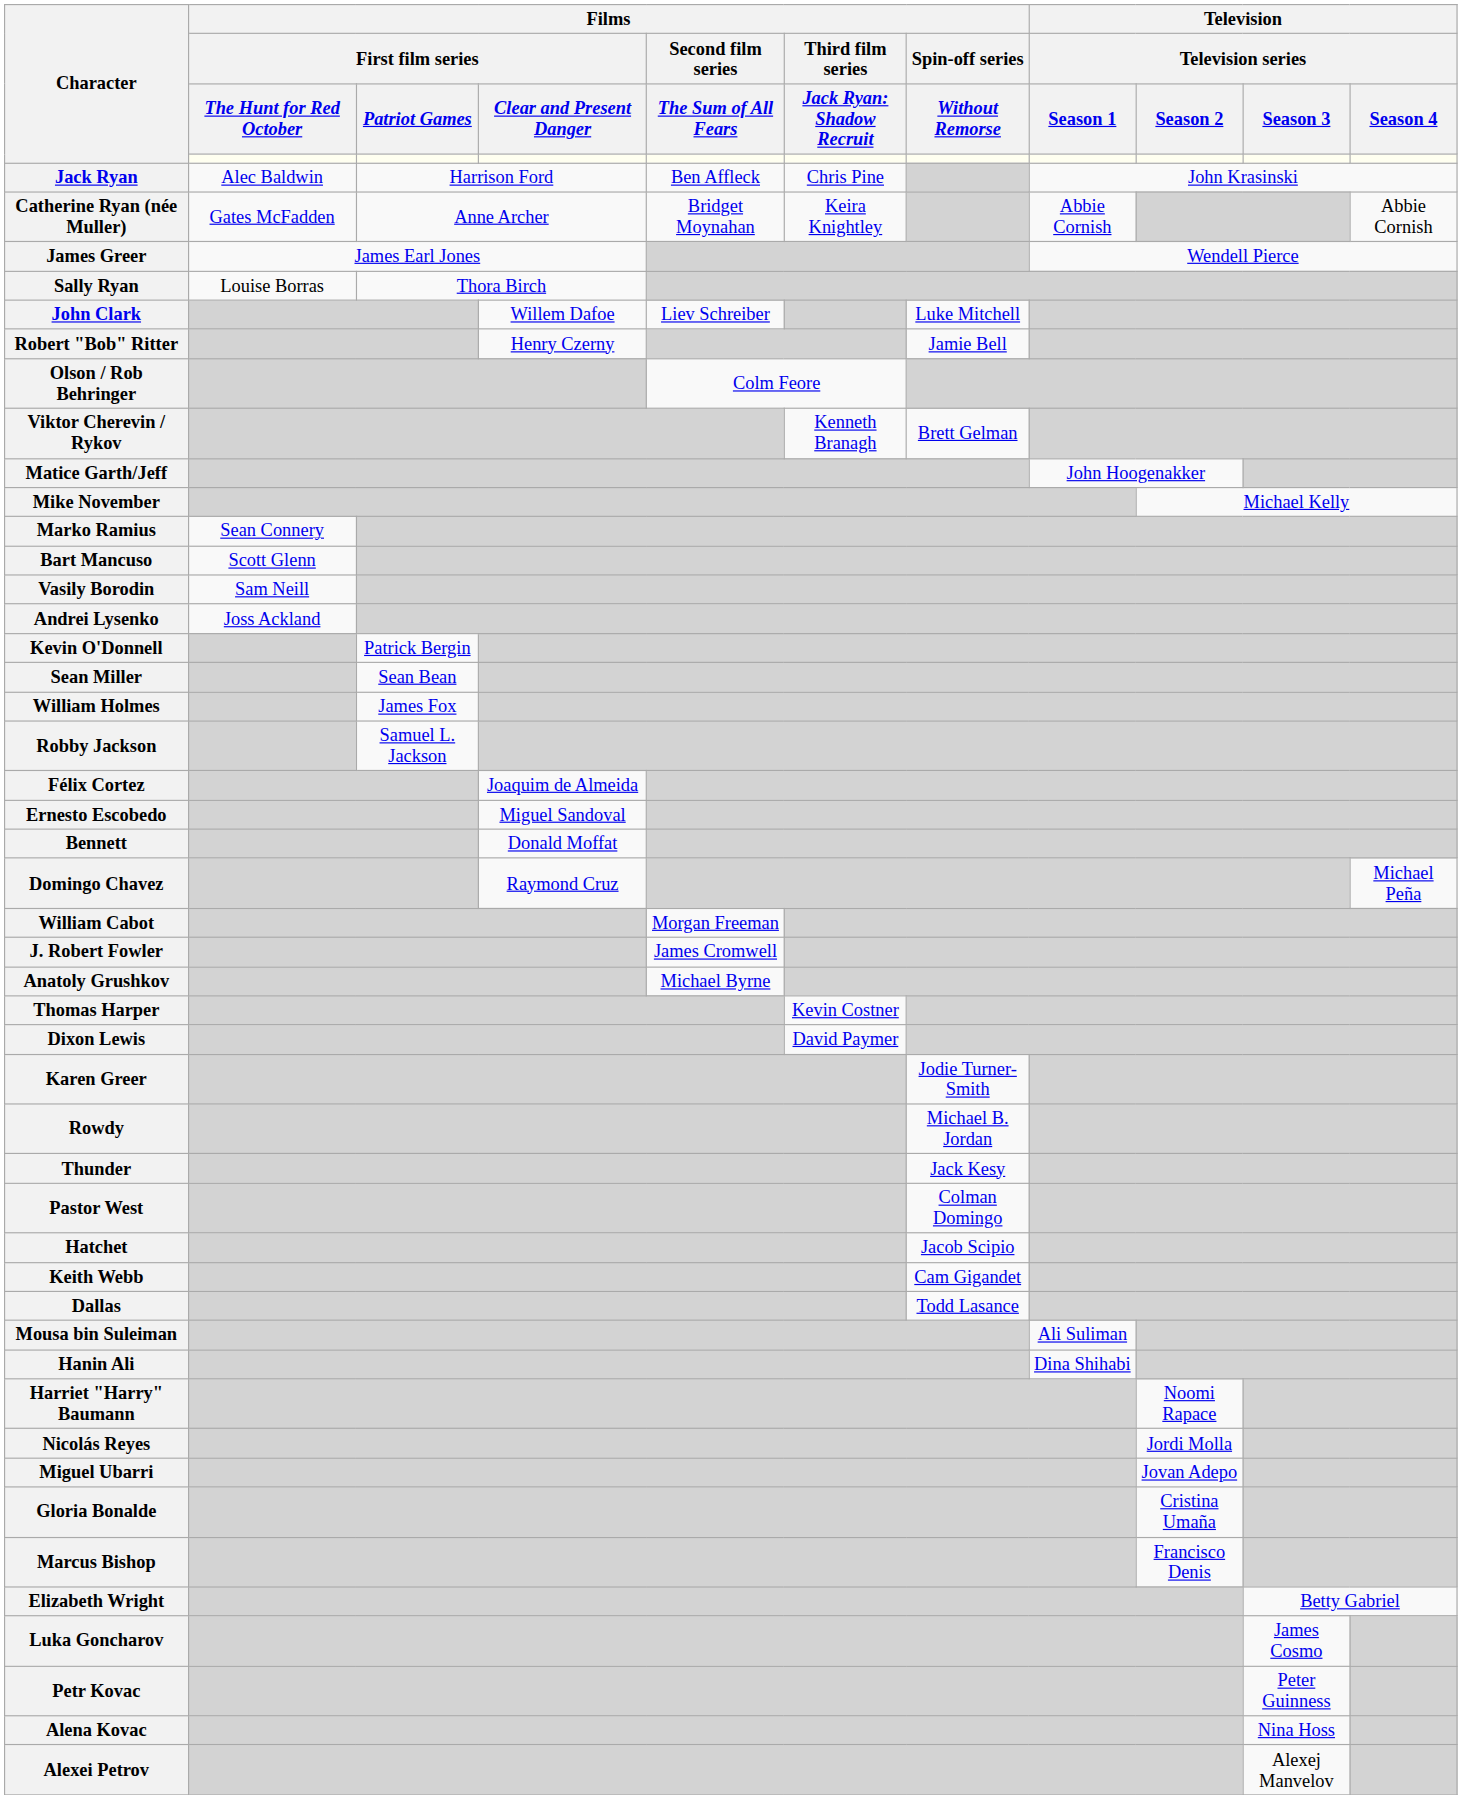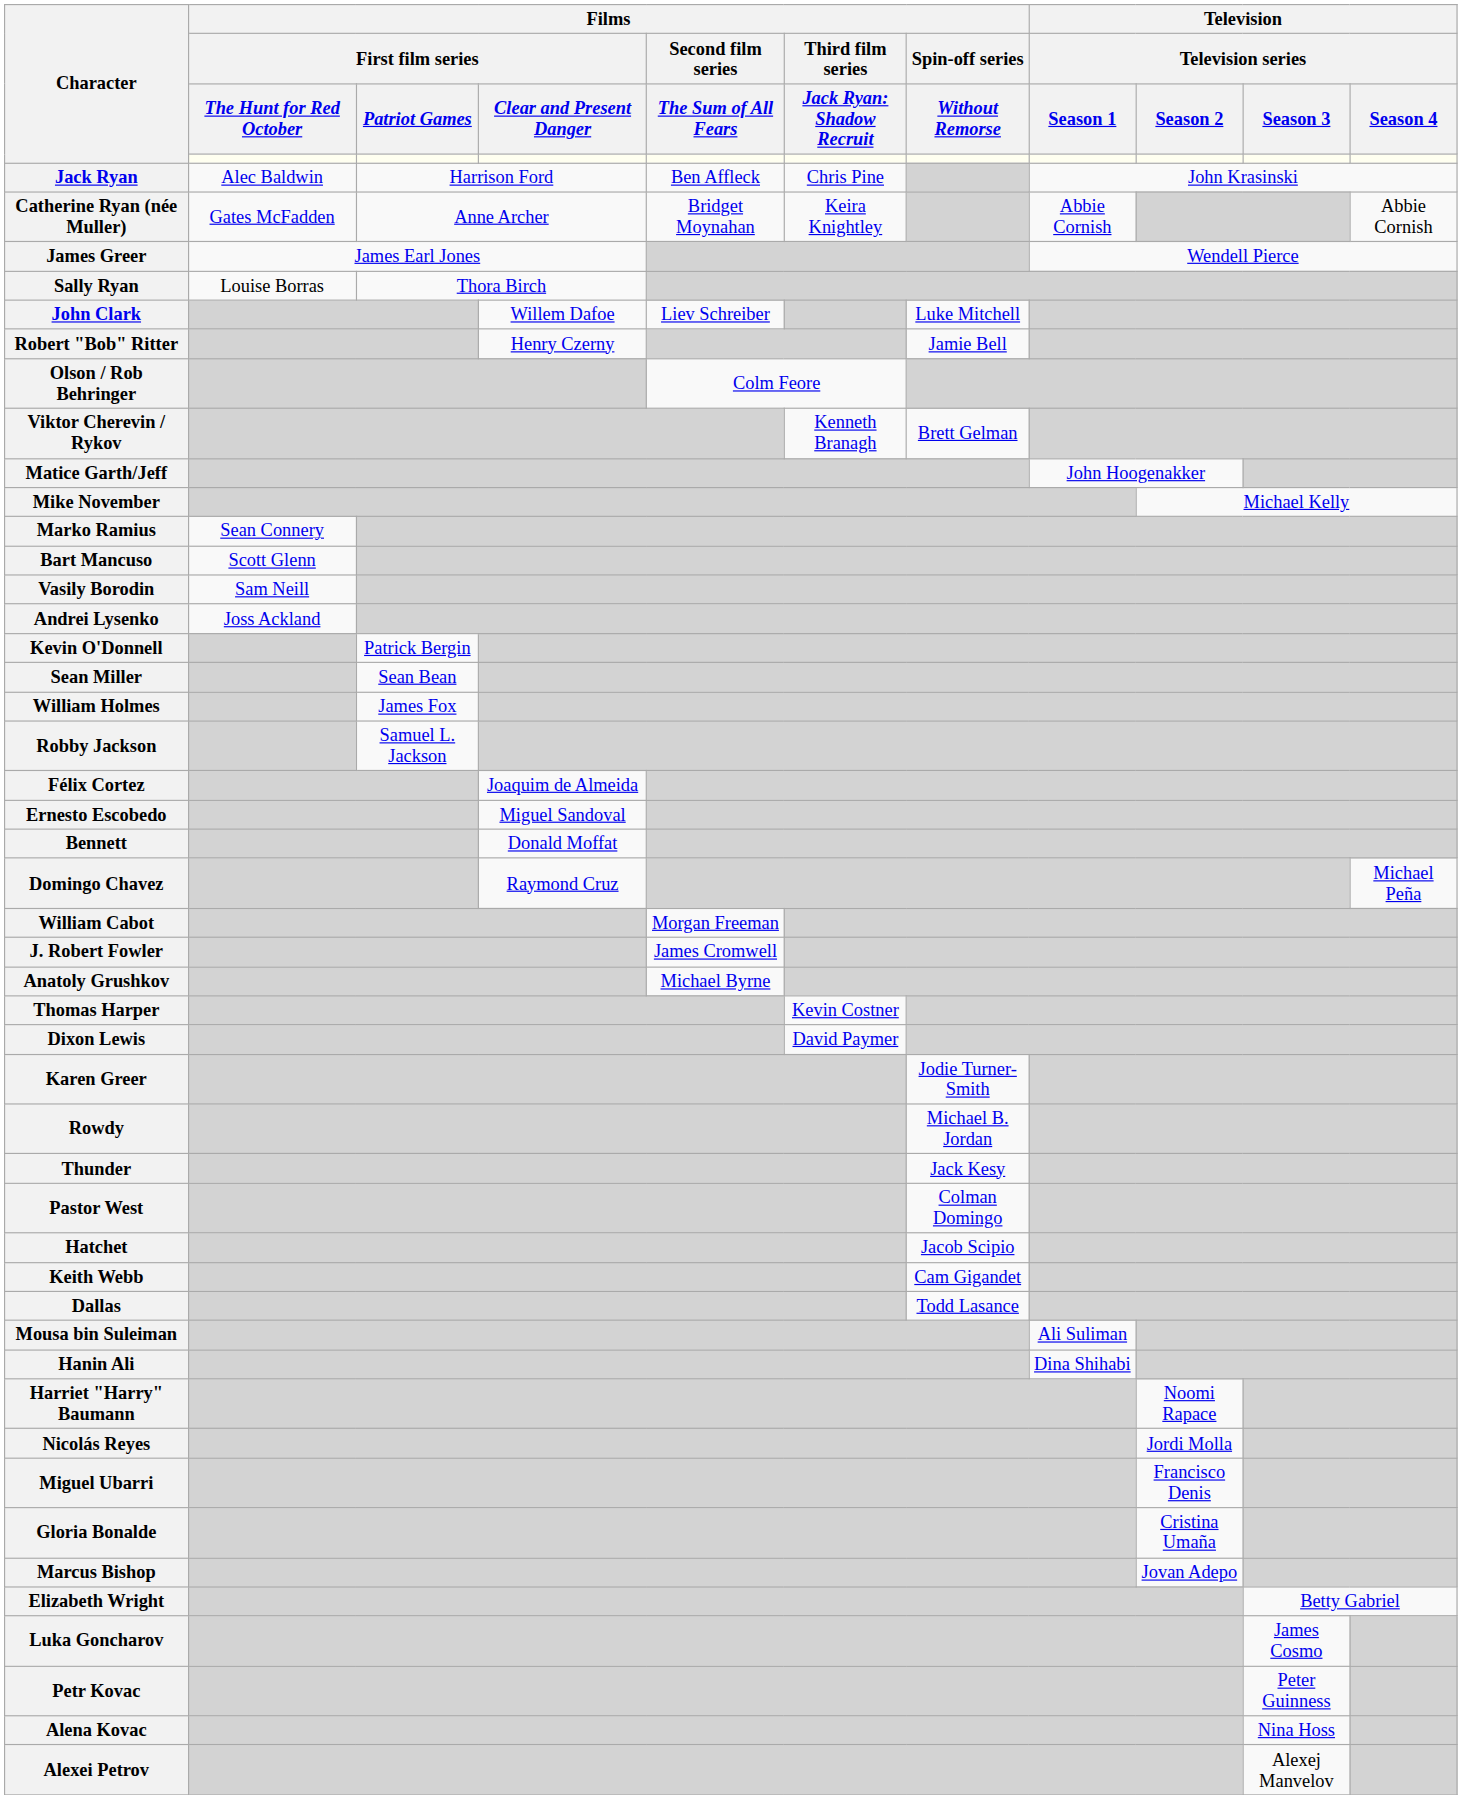 <table class="wikitable" style="text-align:center; width:100%">
 <tr>
 <th rowspan="4" style="width:12%;">Character</th>
 <th colspan="6" style="text-align:center;">Films</th>
 <th colspan="4" style="text-align:center;">Television</th>
 </tr>
 <tr>
 <th colspan="3" style="text-align:center;">First film series</th>
 <th colspan="1" style="text-align:center;">Second film series</th>
 <th colspan="1" style="text-align:center;">Third film series</th>
 <th colspan="1" style="text-align:center;">Spin-off series</th>
 <th colspan="4" style="text-align:center;">Television series</th>
 </tr>
 <tr>
 <th style="text-align:center; width:11.0%;"><a href='#'><em>The Hunt for Red October</em></a></th>
 <th style="text-align:center; width:8.0%;"><a href='#'><em>Patriot Games</em></a></th>
 <th style="text-align:center; width:11.0%;"><a href='#'><em>Clear and Present Danger</em></a></th>
 <th style="text-align:center; width:9.0%;"><a href='#'><em>The Sum of All Fears</em></a></th>
 <th style="text-align:center; width:8.0%;"><a href='#'><em>Jack Ryan:<br>Shadow Recruit</em></a></th>
 <th style="text-align:center; width:8.0%;"><a href='#'><em>Without Remorse</em></a></th>
 <th style="text-align:center; width:7.0%;"><a href='#'>Season 1</a></th>
 <th style="text-align:center; width:7.0%;"><a href='#'>Season 2</a></th>
 <th style="text-align:center; width:7.0%;"><a href='#'>Season 3</a></th>
 <th style="text-align:center; width:7.0%;"><a href='#'>Season 4</a></th>
 </tr>
 <tr>
 <th style="background-color:ivory;"><span></span></th>
 <th style="background-color:ivory;"><span></span></th>
 <th style="background-color:ivory;"><span></span></th>
 <th style="background-color:ivory;"><span></span></th>
 <th style="background-color:ivory;"><span></span></th>
 <th style="background-color:ivory;"><span></span></th>
 <th style="background-color:ivory;"><span></span></th>
 <th style="background-color:ivory;"><span></span></th>
 <th style="background-color:ivory;"><span></span></th>
 <th style="background-color:ivory;"><span></span></th>
 </tr>
 <tr>
 <th><a href='#'>Jack Ryan</a></th>
 <td><a href='#'>Alec Baldwin</a></td>
 <td colspan="2"><a href='#'>Harrison Ford</a></td>
 <td><a href='#'>Ben Affleck</a></td>
 <td><a href='#'>Chris Pine</a></td>
 <td style="background:lightgrey;"> </td>
 <td colspan="4"><a href='#'>John Krasinski</a></td>
 </tr>
 <tr>
 <th>Catherine Ryan (née Muller)</th>
 <td><a href='#'>Gates McFadden</a></td>
 <td colspan="2"><a href='#'>Anne Archer</a></td>
 <td><a href='#'>Bridget Moynahan</a></td>
 <td><a href='#'>Keira Knightley</a></td>
 <td style="background:lightgrey;"> </td>
 <td><a href='#'>Abbie Cornish</a></td>
 <td colspan="2" style="background:lightgrey;"> </td>
 <td>Abbie Cornish</td>
 </tr>
 <tr>
 <th>James Greer</th>
 <td colspan="3"><a href='#'>James Earl Jones</a></td>
 <td colspan="3" style="background:lightgrey;"> </td>
 <td colspan="4"><a href='#'>Wendell Pierce</a></td>
 </tr>
 <tr>
 <th>Sally Ryan</th>
 <td>Louise Borras</td>
 <td colspan="2"><a href='#'>Thora Birch</a></td>
 <td colspan="7" style="background:lightgrey;"> </td>
 </tr>
 <tr>
 <th><a href='#'>John Clark</a></th>
 <td colspan="2" style="background:lightgrey;"> </td>
 <td><a href='#'>Willem Dafoe</a></td>
 <td><a href='#'>Liev Schreiber</a></td>
 <td style="background:lightgrey;"> </td>
 <td><a href='#'>Luke Mitchell</a></td>
 <td colspan="4" style="background:lightgrey;"> </td>
 </tr>
 <tr>
 <th>Robert "Bob" Ritter</th>
 <td colspan="2" style="background:lightgrey;"> </td>
 <td><a href='#'>Henry Czerny</a></td>
 <td colspan="2" style="background:lightgrey;"> </td>
 <td><a href='#'>Jamie Bell</a></td>
 <td colspan="4" style="background:lightgrey;"> </td>
 </tr>
 <tr>
 <th>Olson / Rob Behringer</th>
 <td colspan="3" style="background:lightgrey;"> </td>
 <td colspan="2"><a href='#'>Colm Feore</a></td>
 <td colspan="5" style="background:lightgrey;"> </td>
 </tr>
 <tr>
 <th>Viktor Cherevin / Rykov</th>
 <td colspan="4" style="background:lightgrey;"> </td>
 <td><a href='#'>Kenneth Branagh</a></td>
 <td><a href='#'>Brett Gelman</a></td>
 <td colspan="4" style="background:lightgrey;"> </td>
 </tr>
 <tr>
 <th>Matice Garth/Jeff</th>
 <td colspan="6" style="background:lightgrey;"> </td>
 <td colspan="2"><a href='#'>John Hoogenakker</a></td>
 <td colspan="2" style="background:lightgrey;"> </td>
 </tr>
 <tr>
 <th>Mike November</th>
 <td colspan="7" style="background:lightgrey;"> </td>
 <td colspan="3"><a href='#'>Michael Kelly</a></td>
 </tr>
 <tr>
 <th>Marko Ramius</th>
 <td><a href='#'>Sean Connery</a></td>
 <td colspan="9" style="background:lightgrey;"> </td>
 </tr>
 <tr>
 <th>Bart Mancuso</th>
 <td><a href='#'>Scott Glenn</a></td>
 <td colspan="9" style="background:lightgrey;"> </td>
 </tr>
 <tr>
 <th>Vasily Borodin</th>
 <td><a href='#'>Sam Neill</a></td>
 <td colspan="9" style="background:lightgrey;"> </td>
 </tr>
 <tr>
 <th>Andrei Lysenko</th>
 <td><a href='#'>Joss Ackland</a></td>
 <td colspan="9" style="background:lightgrey;"> </td>
 </tr>
 <tr>
 <th>Kevin O'Donnell</th>
 <td style="background:lightgrey;"> </td>
 <td><a href='#'>Patrick Bergin</a></td>
 <td colspan="8" style="background:lightgrey;"> </td>
 </tr>
 <tr>
 <th>Sean Miller</th>
 <td style="background:lightgrey;"> </td>
 <td><a href='#'>Sean Bean</a></td>
 <td colspan="8" style="background:lightgrey;"> </td>
 </tr>
 <tr>
 <th>William Holmes</th>
 <td style="background:lightgrey;"> </td>
 <td><a href='#'>James Fox</a></td>
 <td colspan="8" style="background:lightgrey;"> </td>
 </tr>
 <tr>
 <th>Robby Jackson</th>
 <td style="background:lightgrey;"> </td>
 <td><a href='#'>Samuel L. Jackson</a></td>
 <td colspan="8" style="background:lightgrey;"> </td>
 </tr>
 <tr>
 <th>Félix Cortez</th>
 <td colspan="2" style="background:lightgrey;"> </td>
 <td><a href='#'>Joaquim de Almeida</a></td>
 <td colspan="7" style="background:lightgrey;"> </td>
 </tr>
 <tr>
 <th>Ernesto Escobedo</th>
 <td colspan="2" style="background:lightgrey;"> </td>
 <td><a href='#'>Miguel Sandoval</a></td>
 <td colspan="7" style="background:lightgrey;"> </td>
 </tr>
 <tr>
 <th>Bennett</th>
 <td colspan="2" style="background:lightgrey;"> </td>
 <td><a href='#'>Donald Moffat</a></td>
 <td colspan="7" style="background:lightgrey;"> </td>
 </tr>
 <tr>
 <th>Domingo Chavez</th>
 <td colspan="2" style="background:lightgrey;"> </td>
 <td><a href='#'>Raymond Cruz</a></td>
 <td colspan="6" style="background:lightgrey;"> </td>
 <td><a href='#'>Michael Peña</a></td>
 </tr>
 <tr>
 <th>William Cabot</th>
 <td colspan="3" style="background:lightgrey;"> </td>
 <td><a href='#'>Morgan Freeman</a></td>
 <td colspan="6" style="background:lightgrey;"> </td>
 </tr>
 <tr>
 <th>J. Robert Fowler</th>
 <td colspan="3" style="background:lightgrey;"> </td>
 <td><a href='#'>James Cromwell</a></td>
 <td colspan="6" style="background:lightgrey;"> </td>
 </tr>
 <tr>
 <th>Anatoly Grushkov</th>
 <td colspan="3" style="background:lightgrey;"> </td>
 <td><a href='#'>Michael Byrne</a></td>
 <td colspan="6" style="background:lightgrey;"> </td>
 </tr>
 <tr>
 <th>Thomas Harper</th>
 <td colspan="4" style="background:lightgrey;"> </td>
 <td><a href='#'>Kevin Costner</a></td>
 <td colspan="5" style="background:lightgrey;"> </td>
 </tr>
 <tr>
 <th>Dixon Lewis</th>
 <td colspan="4" style="background:lightgrey;"> </td>
 <td><a href='#'>David Paymer</a></td>
 <td colspan="5" style="background:lightgrey;"> </td>
 </tr>
 <tr>
 <th>Karen Greer</th>
 <td colspan="5" style="background:lightgrey;"> </td>
 <td><a href='#'>Jodie Turner-Smith</a></td>
 <td colspan="4" style="background:lightgrey;"> </td>
 </tr>
 <tr>
 <th>Rowdy</th>
 <td colspan="5" style="background:lightgrey;"> </td>
 <td><a href='#'>Michael B. Jordan</a></td>
 <td colspan="4" style="background:lightgrey;"> </td>
 </tr>
 <tr>
 <th>Thunder</th>
 <td colspan="5" style="background:lightgrey;"> </td>
 <td><a href='#'>Jack Kesy</a></td>
 <td colspan="4" style="background:lightgrey;"> </td>
 </tr>
 <tr>
 <th>Pastor West</th>
 <td colspan="5" style="background:lightgrey;"> </td>
 <td><a href='#'>Colman Domingo</a></td>
 <td colspan="4" style="background:lightgrey;"> </td>
 </tr>
 <tr>
 <th>Hatchet</th>
 <td colspan="5" style="background:lightgrey;"> </td>
 <td><a href='#'>Jacob Scipio</a></td>
 <td colspan="4" style="background:lightgrey;"> </td>
 </tr>
 <tr>
 <th>Keith Webb</th>
 <td colspan="5" style="background:lightgrey;"> </td>
 <td><a href='#'>Cam Gigandet</a></td>
 <td colspan="4" style="background:lightgrey;"> </td>
 </tr>
 <tr>
 <th>Dallas</th>
 <td colspan="5" style="background:lightgrey;"> </td>
 <td><a href='#'>Todd Lasance</a></td>
 <td colspan="4" style="background:lightgrey;"> </td>
 </tr>
 <tr>
 <th>Mousa bin Suleiman</th>
 <td colspan="6" style="background:lightgrey;"> </td>
 <td><a href='#'>Ali Suliman</a></td>
 <td colspan="3" style="background:lightgrey;"> </td>
 </tr>
 <tr>
 <th>Hanin Ali</th>
 <td colspan="6" style="background:lightgrey;"> </td>
 <td><a href='#'>Dina Shihabi</a></td>
 <td colspan="3" style="background:lightgrey;"> </td>
 </tr>
 <tr>
 <th>Harriet "Harry" Baumann</th>
 <td colspan="7" style="background:lightgrey;"> </td>
 <td><a href='#'>Noomi Rapace</a></td>
 <td colspan="3" style="background:lightgrey;"> </td>
 </tr>
 <tr>
 <th>Nicolás Reyes</th>
 <td colspan="7" style="background:lightgrey;"> </td>
 <td><a href='#'>Jordi Molla</a></td>
 <td colspan="3" style="background:lightgrey;"> </td>
 </tr>
 <tr>
 <th>Miguel Ubarri</th>
 <td colspan="7" style="background:lightgrey;"> </td>
-<td><a href='#'>Jovan Adepo</a></td>
+<td><a href='#'>Francisco Denis</a></td>
 <td colspan="3" style="background:lightgrey;"> </td>
 </tr>
 <tr>
 <th>Gloria Bonalde</th>
 <td colspan="7" style="background:lightgrey;"> </td>
 <td><a href='#'>Cristina Umaña</a></td>
 <td colspan="3" style="background:lightgrey;"> </td>
 </tr>
 <tr>
 <th>Marcus Bishop</th>
 <td colspan="7" style="background:lightgrey;"> </td>
-<td><a href='#'>Francisco Denis</a></td>
+<td><a href='#'>Jovan Adepo</a></td>
 <td colspan="3" style="background:lightgrey;"> </td>
 </tr>
 <tr>
 <th>Elizabeth Wright</th>
 <td colspan="8" style="background:lightgrey;"> </td>
 <td colspan="2"><a href='#'>Betty Gabriel</a></td>
 </tr>
 <tr>
 <th>Luka Goncharov</th>
 <td colspan="8" style="background:lightgrey;"> </td>
 <td><a href='#'>James Cosmo</a></td>
 <td style="background:lightgrey;"> </td>
 </tr>
 <tr>
 <th>Petr Kovac</th>
 <td colspan="8" style="background:lightgrey;"> </td>
 <td><a href='#'>Peter Guinness</a></td>
 <td style="background:lightgrey;"> </td>
 </tr>
 <tr>
 <th>Alena Kovac</th>
 <td colspan="8" style="background:lightgrey;"> </td>
 <td><a href='#'>Nina Hoss</a></td>
 <td style="background:lightgrey;"> </td>
 </tr>
 <tr>
 <th>Alexei Petrov</th>
 <td colspan="8" style="background:lightgrey;"> </td>
 <td>Alexej Manvelov</td>
 <td style="background:lightgrey;"> </td>
 </tr>
 <tr>
 </tr>
 </table>
